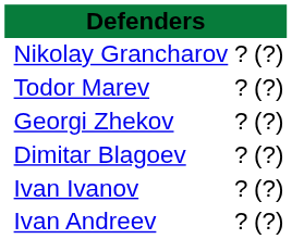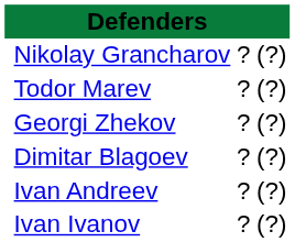 <table class="toccolours" border="0" cellpadding="2" cellspacing="0" align=left style="margin:0.5em;">
 <tr>
 <th colspan="4" align="center" bgcolor="#077C3B"><span>Defenders</span></th>
 </tr>
 <tr>
 <td></td>
 <td> <a href='#'>Nikolay Grancharov</a></td>
 <td>?</td>
 <td>(?)</td>
 </tr>
 <tr>
 <td></td>
 <td> <a href='#'>Todor Marev</a></td>
 <td>?</td>
 <td>(?)</td>
 </tr>
 <tr>
 <td></td>
 <td> <a href='#'>Georgi Zhekov</a></td>
 <td>?</td>
 <td>(?)</td>
 </tr>
 <tr>
 <td></td>
 <td> <a href='#'>Dimitar Blagoev</a></td>
 <td>?</td>
 <td>(?)</td>
 </tr>
 <tr>
 <td></td>
-<td> <a href='#'>Ivan Ivanov</a></td>
+<td> <a href='#'>Ivan Andreev</a></td>
 <td>?</td>
 <td>(?)</td>
 </tr>
 <tr>
 <td></td>
-<td> <a href='#'>Ivan Andreev</a></td>
+<td> <a href='#'>Ivan Ivanov</a></td>
 <td>?</td>
 <td>(?)</td>
 </tr>
 <tr>
 </tr>
 </table>
